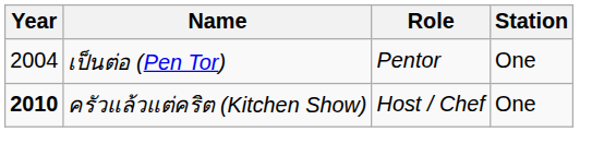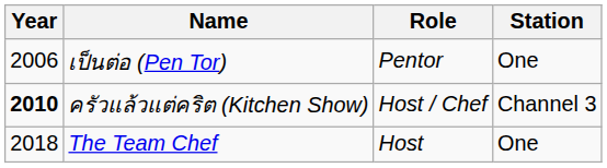 <table class="wikitable">
 <tr>
 <th>Year</th>
 <th>Name</th>
 <th>Role</th>
 <th>Station</th>
 </tr>
 <tr>
-<td rowspan=1>2004</td>
+<td rowspan=1>2006</td>
 <td><em>เป็นต่อ (<a href='#'>Pen Tor</a>)</em></td>
 <td><em> Pentor </em></td>
 <td>One</td>
 </tr>
 <tr>
 <td rowspan=1><strong>2010</strong></td>
 <td><em>ครัวแล้วแต่คริต (Kitchen Show)</em></td>
 <td><em> Host / Chef </em></td>
+<td>Channel 3</td>
+</tr>
+<tr>
+<td>2018</td>
+<td><em><a href='#'>The Team Chef</a></em></td>
+<td><em> Host </em></td>
 <td>One</td>
 </tr>
 </table>
